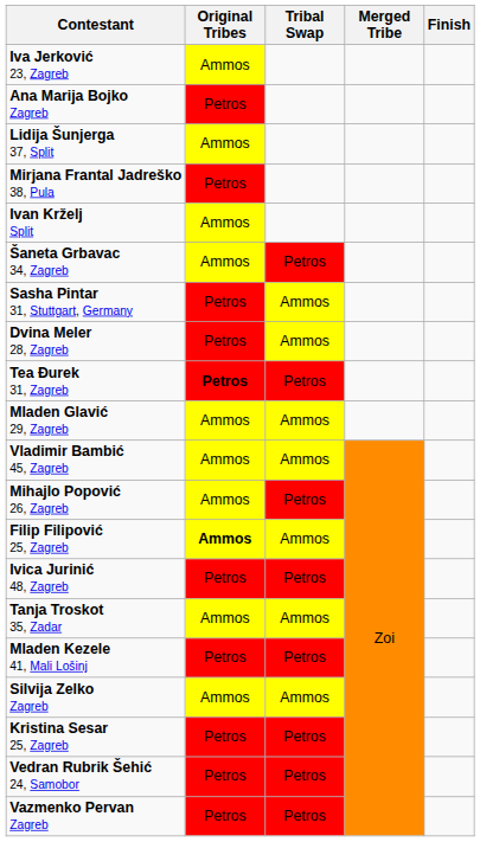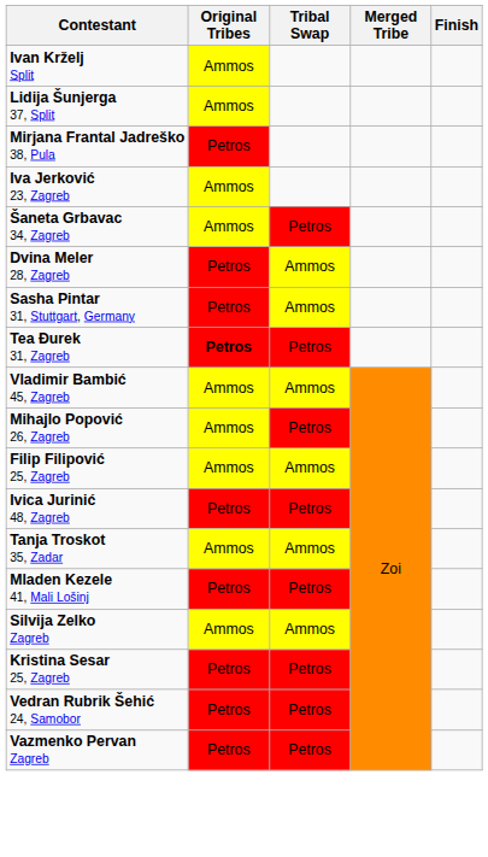 <table class="wikitable" style="margin:auto; text-align:center">
 <tr>
 <th>Contestant</th>
 <th width=80>Original<br>Tribes</th>
 <th width=80>Tribal<br>Swap</th>
 <th width=80>Merged<br>Tribe</th>
 <th>Finish</th>
 </tr>
 <tr>
-<td align="left"><strong>Iva Jerković</strong><br><small>23, <a href='#'>Zagreb</a></small></td>
+<td align="left"><strong>Ivan Krželj</strong><br><small><a href='#'>Split</a></small></td>
 <td bgcolor="yellow" align=center>Ammos</td>
-<td></td>
-<td></td>
-<td></td>
-</tr>
-<tr>
-<td align="left"><strong>Ana Marija Bojko</strong><br><small><a href='#'>Zagreb</a></small></td>
-<td bgcolor="red" align=center>Petros</td>
 <td></td>
 <td></td>
 <td></td>
 </tr>
 <tr>
 <td align="left"><strong>Lidija Šunjerga</strong><br><small>37, <a href='#'>Split</a></small></td>
 <td bgcolor="yellow" align=center>Ammos</td>
 <td></td>
 <td></td>
 <td></td>
 </tr>
 <tr>
 <td align="left"><strong>Mirjana Frantal Jadreško</strong><br><small>38, <a href='#'>Pula</a></small></td>
 <td bgcolor="red" align=center>Petros</td>
 <td></td>
 <td></td>
 <td></td>
 </tr>
 <tr>
-<td align="left"><strong>Ivan Krželj</strong><br><small><a href='#'>Split</a></small></td>
+<td align="left"><strong>Iva Jerković</strong><br><small>23, <a href='#'>Zagreb</a></small></td>
 <td bgcolor="yellow" align=center>Ammos</td>
 <td></td>
 <td></td>
 <td></td>
 </tr>
 <tr>
 <td align="left"><strong>Šaneta Grbavac</strong><br><small>34, <a href='#'>Zagreb</a></small></td>
 <td bgcolor="yellow" align=center>Ammos</td>
 <td bgcolor="red" align=center>Petros</td>
 <td></td>
 <td></td>
 </tr>
 <tr>
-<td align="left"><strong>Sasha Pintar</strong><br><small>31, <a href='#'>Stuttgart</a>, <a href='#'>Germany</a></small></td>
+<td align="left"><strong>Dvina Meler</strong><br><small>28, <a href='#'>Zagreb</a></small></td>
 <td bgcolor="red" align=center>Petros</td>
 <td bgcolor="yellow" align=center>Ammos</td>
 <td></td>
 <td></td>
 </tr>
 <tr>
-<td align="left"><strong>Dvina Meler</strong><br><small>28, <a href='#'>Zagreb</a></small></td>
+<td align="left"><strong>Sasha Pintar</strong><br><small>31, <a href='#'>Stuttgart</a>, <a href='#'>Germany</a></small></td>
 <td bgcolor="red" align=center>Petros</td>
 <td bgcolor="yellow" align=center>Ammos</td>
 <td></td>
 <td></td>
 </tr>
 <tr>
 <td align="left"><strong>Tea Đurek</strong><br><small>31, <a href='#'>Zagreb</a></small></td>
 <td bgcolor="red" align=center><strong>Petros</strong></td>
 <td bgcolor="red" align=center>Petros</td>
-<td></td>
-<td></td>
-</tr>
-<tr>
-<td align="left"><strong>Mladen Glavić</strong><br><small>29, <a href='#'>Zagreb</a></small></td>
-<td bgcolor="yellow" align=center>Ammos</td>
-<td bgcolor="yellow" align=center>Ammos</td>
 <td></td>
 <td></td>
 </tr>
 <tr>
 <td align="left"><strong>Vladimir Bambić</strong><br><small>45, <a href='#'>Zagreb</a></small></td>
 <td bgcolor="yellow" align=center>Ammos</td>
 <td bgcolor="yellow" align=center>Ammos</td>
 <td align=center bgcolor="#FF8C00" rowspan=10>Zoi</td>
 <td></td>
 </tr>
 <tr>
 <td align="left"><strong>Mihajlo Popović</strong><br><small>26, <a href='#'>Zagreb</a></small></td>
 <td bgcolor="yellow" align=center>Ammos</td>
 <td bgcolor="red" align=center>Petros</td>
 <td></td>
 </tr>
 <tr>
 <td align="left"><strong>Filip Filipović</strong><br><small>25, <a href='#'>Zagreb</a></small></td>
-<td bgcolor="yellow" align=center><strong>Ammos</strong></td>
+<td bgcolor="yellow" align=center>Ammos</td>
 <td bgcolor="yellow" align=center>Ammos</td>
 <td></td>
 </tr>
 <tr>
 <td align="left"><strong>Ivica Jurinić</strong><br><small>48, <a href='#'>Zagreb</a></small></td>
 <td bgcolor="red" align=center>Petros</td>
 <td bgcolor="red" align=center>Petros</td>
 <td></td>
 </tr>
 <tr>
 <td align="left"><strong>Tanja Troskot</strong><br><small>35, <a href='#'>Zadar</a></small></td>
 <td bgcolor="yellow" align=center>Ammos</td>
 <td bgcolor="yellow" align=center>Ammos</td>
 <td></td>
 </tr>
 <tr>
 <td align="left"><strong>Mladen Kezele</strong><br><small>41, <a href='#'>Mali Lošinj</a></small></td>
 <td bgcolor="red" align=center>Petros</td>
 <td bgcolor="red" align=center>Petros</td>
 <td></td>
 </tr>
 <tr>
 <td align="left"><strong>Silvija Zelko</strong><br><small> <a href='#'>Zagreb</a></small></td>
 <td bgcolor="yellow" align=center>Ammos</td>
 <td bgcolor="yellow" align=center>Ammos</td>
 <td></td>
 </tr>
 <tr>
 <td align="left"><strong>Kristina Sesar</strong><br><small>25, <a href='#'>Zagreb</a></small></td>
 <td bgcolor="red" align=center>Petros</td>
 <td bgcolor="red" align=center>Petros</td>
 <td></td>
 </tr>
 <tr>
 <td align="left"><strong>Vedran Rubrik Šehić</strong><br><small>24, <a href='#'>Samobor</a></small></td>
 <td bgcolor="red" align=center>Petros</td>
 <td bgcolor="red" align=center>Petros</td>
 <td></td>
 </tr>
 <tr>
 <td align="left"><strong>Vazmenko Pervan</strong><br><small> <a href='#'>Zagreb</a></small></td>
 <td bgcolor="red" align=center>Petros</td>
 <td bgcolor="red" align=center>Petros</td>
 <td></td>
 </tr>
 </table>
